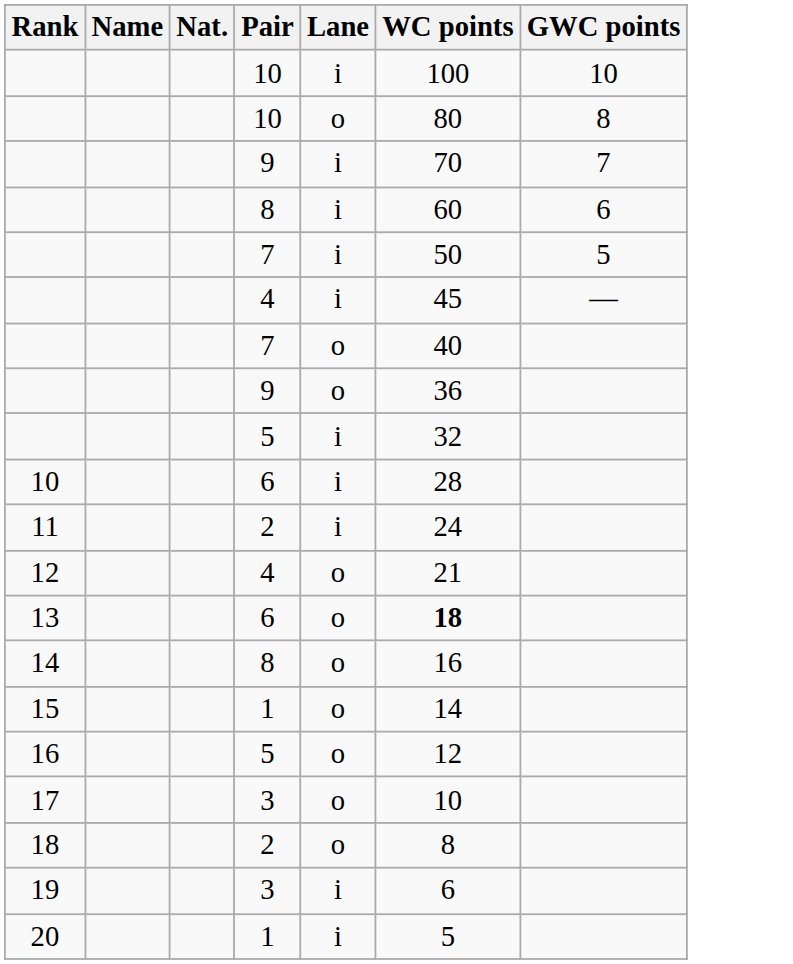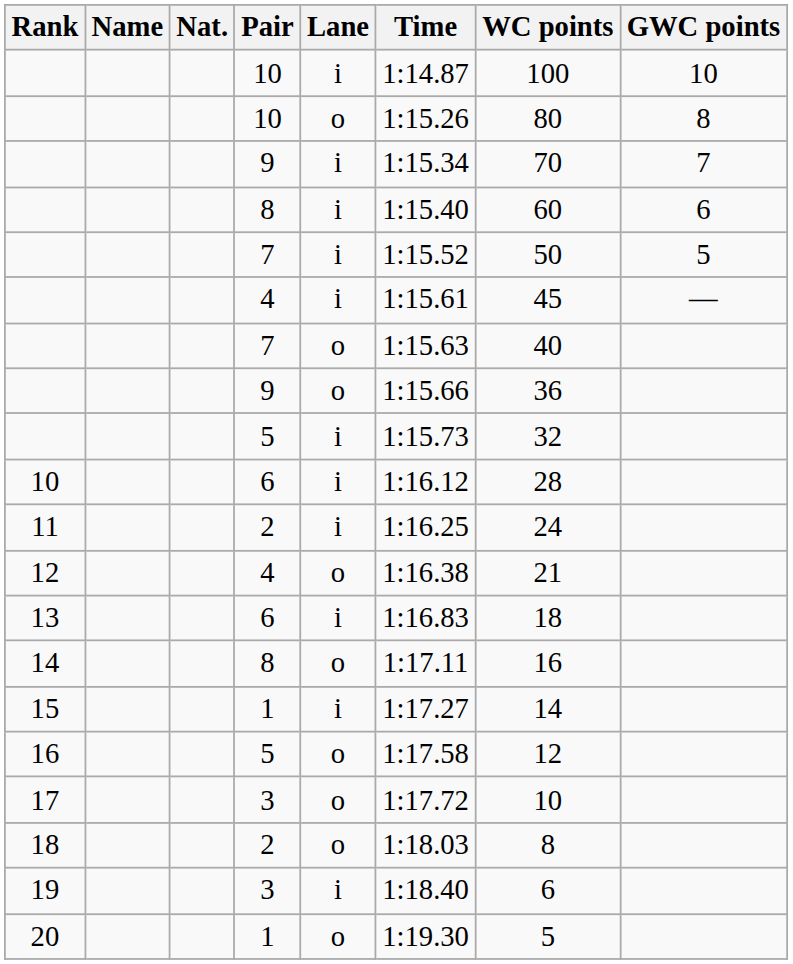 <table class="wikitable sortable" style="text-align:center">
 <tr>
 <th>Rank</th>
 <th>Name</th>
 <th>Nat.</th>
 <th>Pair</th>
 <th>Lane</th>
+<th>Time</th>
 <th>WC points</th>
 <th>GWC points</th>
 </tr>
 <tr>
 <td></td>
 <td align=left></td>
 <td></td>
 <td>10</td>
 <td>i</td>
+<td>1:14.87</td>
 <td>100</td>
 <td>10</td>
 </tr>
 <tr>
 <td></td>
 <td align=left></td>
 <td></td>
 <td>10</td>
 <td>o</td>
+<td>1:15.26</td>
 <td>80</td>
 <td>8</td>
 </tr>
 <tr>
 <td></td>
 <td align=left></td>
 <td></td>
 <td>9</td>
 <td>i</td>
+<td>1:15.34</td>
 <td>70</td>
 <td>7</td>
 </tr>
 <tr>
 <td></td>
 <td align=left></td>
 <td></td>
 <td>8</td>
 <td>i</td>
+<td>1:15.40</td>
 <td>60</td>
 <td>6</td>
 </tr>
 <tr>
 <td></td>
 <td align=left></td>
 <td></td>
 <td>7</td>
 <td>i</td>
+<td>1:15.52</td>
 <td>50</td>
 <td>5</td>
 </tr>
 <tr>
 <td></td>
 <td align=left></td>
 <td></td>
 <td>4</td>
 <td>i</td>
+<td>1:15.61</td>
 <td>45</td>
 <td>—</td>
 </tr>
 <tr>
 <td></td>
 <td align=left></td>
 <td></td>
 <td>7</td>
 <td>o</td>
+<td>1:15.63</td>
 <td>40</td>
 <td></td>
 </tr>
 <tr>
 <td></td>
 <td align=left></td>
 <td></td>
 <td>9</td>
 <td>o</td>
+<td>1:15.66</td>
 <td>36</td>
 <td></td>
 </tr>
 <tr>
 <td></td>
 <td align=left></td>
 <td></td>
 <td>5</td>
 <td>i</td>
+<td>1:15.73</td>
 <td>32</td>
 <td></td>
 </tr>
 <tr>
 <td>10</td>
 <td align=left></td>
 <td></td>
 <td>6</td>
 <td>i</td>
+<td>1:16.12</td>
 <td>28</td>
 <td></td>
 </tr>
 <tr>
 <td>11</td>
 <td align=left></td>
 <td></td>
 <td>2</td>
 <td>i</td>
+<td>1:16.25</td>
 <td>24</td>
 <td></td>
 </tr>
 <tr>
 <td>12</td>
 <td align=left></td>
 <td></td>
 <td>4</td>
 <td>o</td>
+<td>1:16.38</td>
 <td>21</td>
 <td></td>
 </tr>
 <tr>
 <td>13</td>
 <td align=left></td>
 <td></td>
 <td>6</td>
-<td>o</td>
-<td><strong>18</strong></td>
+<td>i</td>
+<td>1:16.83</td>
+<td>18</td>
 <td></td>
 </tr>
 <tr>
 <td>14</td>
 <td align=left></td>
 <td></td>
 <td>8</td>
 <td>o</td>
+<td>1:17.11</td>
 <td>16</td>
 <td></td>
 </tr>
 <tr>
 <td>15</td>
 <td align=left></td>
 <td></td>
 <td>1</td>
-<td>o</td>
+<td>i</td>
+<td>1:17.27</td>
 <td>14</td>
 <td></td>
 </tr>
 <tr>
 <td>16</td>
 <td align=left></td>
 <td></td>
 <td>5</td>
 <td>o</td>
+<td>1:17.58</td>
 <td>12</td>
 <td></td>
 </tr>
 <tr>
 <td>17</td>
 <td align=left></td>
 <td></td>
 <td>3</td>
 <td>o</td>
+<td>1:17.72</td>
 <td>10</td>
 <td></td>
 </tr>
 <tr>
 <td>18</td>
 <td align=left></td>
 <td></td>
 <td>2</td>
 <td>o</td>
+<td>1:18.03</td>
 <td>8</td>
 <td></td>
 </tr>
 <tr>
 <td>19</td>
 <td align=left></td>
 <td></td>
 <td>3</td>
 <td>i</td>
+<td>1:18.40</td>
 <td>6</td>
 <td></td>
 </tr>
 <tr>
 <td>20</td>
 <td align=left></td>
 <td></td>
 <td>1</td>
-<td>i</td>
+<td>o</td>
+<td>1:19.30</td>
 <td>5</td>
 <td></td>
 </tr>
 </table>
